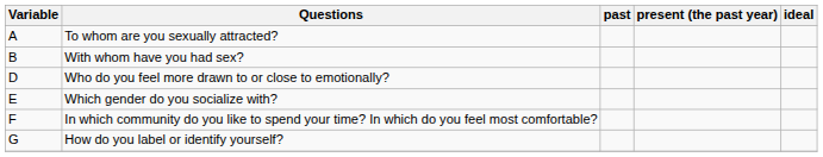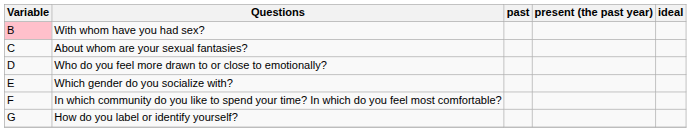 <table class="wikitable">
 <tr>
 <th>Variable</th>
 <th>Questions</th>
 <th>past</th>
 <th>present (the past year)</th>
 <th>ideal</th>
 </tr>
 <tr>
-<td>A</td>
-<td>To whom are you sexually attracted?</td>
+<td style="background: pink;">B</td>
+<td>With whom have you had sex?</td>
 <td></td>
 <td></td>
 <td></td>
 </tr>
 <tr>
-<td>B</td>
-<td>With whom have you had sex?</td>
+<td>C</td>
+<td>About whom are your sexual fantasies?</td>
 <td></td>
 <td></td>
 <td></td>
 </tr>
 <tr>
 <td>D</td>
 <td>Who do you feel more drawn to or close to emotionally?</td>
 <td></td>
 <td></td>
 <td></td>
 </tr>
 <tr>
 <td>E</td>
 <td>Which gender do you socialize with?</td>
 <td></td>
 <td></td>
 <td></td>
 </tr>
 <tr>
 <td>F</td>
 <td>In which community do you like to spend your time? In which do you feel most comfortable?</td>
 <td></td>
 <td></td>
 <td></td>
 </tr>
 <tr>
 <td>G</td>
 <td>How do you label or identify yourself?</td>
 <td></td>
 <td></td>
 <td></td>
 </tr>
 <tr>
 </tr>
 </table>
